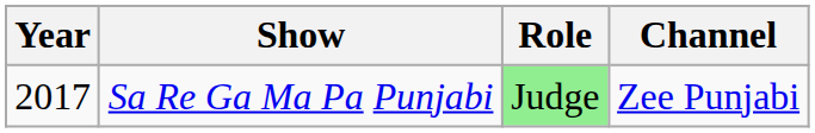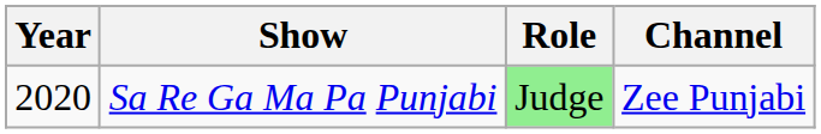 <table class="wikitable sortable">
 <tr>
 <th>Year</th>
 <th>Show</th>
 <th>Role</th>
 <th>Channel</th>
 </tr>
 <tr>
-<td>2017</td>
+<td>2020</td>
 <td><em><a href='#'>Sa Re Ga Ma Pa</a> <a href='#'>Punjabi</a></em></td>
 <td style="background: lightgreen;">Judge</td>
 <td><a href='#'>Zee Punjabi</a></td>
 </tr>
 </table>
